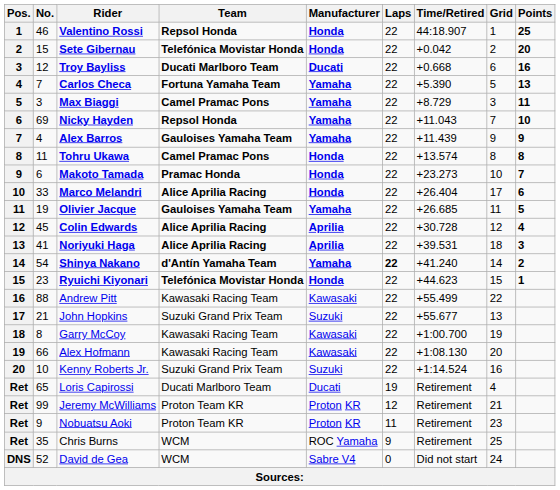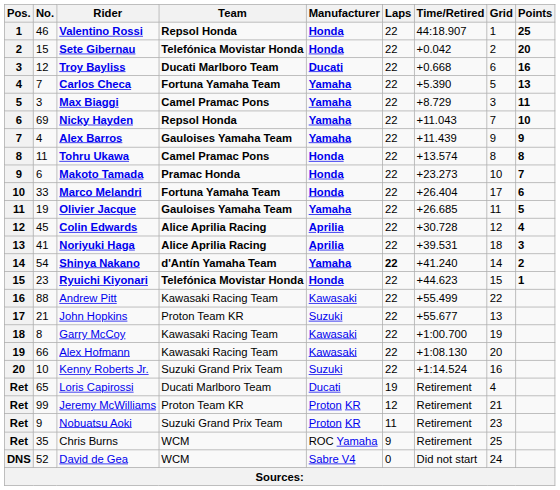 <table class="wikitable" style="font-size: 95%;">
 <tr>
 <th>Pos.</th>
 <th>No.</th>
 <th>Rider</th>
 <th>Team</th>
 <th>Manufacturer</th>
 <th>Laps</th>
 <th>Time/Retired</th>
 <th>Grid</th>
 <th>Points</th>
 </tr>
 <tr>
 <th>1</th>
 <td>46</td>
 <td> <strong><a href='#'>Valentino Rossi</a></strong></td>
 <td><strong>Repsol Honda</strong></td>
 <td><strong><a href='#'>Honda</a></strong></td>
 <td>22</td>
 <td>44:18.907</td>
 <td>1</td>
 <td><strong>25</strong></td>
 </tr>
 <tr>
 <th>2</th>
 <td>15</td>
 <td> <strong><a href='#'>Sete Gibernau</a></strong></td>
 <td><strong>Telefónica Movistar Honda</strong></td>
 <td><strong><a href='#'>Honda</a></strong></td>
 <td>22</td>
 <td>+0.042</td>
 <td>2</td>
 <td><strong>20</strong></td>
 </tr>
 <tr>
 <th>3</th>
 <td>12</td>
 <td> <strong><a href='#'>Troy Bayliss</a></strong></td>
 <td><strong>Ducati Marlboro Team</strong></td>
 <td><strong><a href='#'>Ducati</a></strong></td>
 <td>22</td>
 <td>+0.668</td>
 <td>6</td>
 <td><strong>16</strong></td>
 </tr>
 <tr>
 <th>4</th>
 <td>7</td>
 <td> <strong><a href='#'>Carlos Checa</a></strong></td>
 <td><strong>Fortuna Yamaha Team</strong></td>
 <td><strong><a href='#'>Yamaha</a></strong></td>
 <td>22</td>
 <td>+5.390</td>
 <td>5</td>
 <td><strong>13</strong></td>
 </tr>
 <tr>
 <th>5</th>
 <td>3</td>
 <td> <strong><a href='#'>Max Biaggi</a></strong></td>
 <td><strong>Camel Pramac Pons</strong></td>
 <td><strong><a href='#'>Yamaha</a></strong></td>
 <td>22</td>
 <td>+8.729</td>
 <td>3</td>
 <td><strong>11</strong></td>
 </tr>
 <tr>
 <th>6</th>
 <td>69</td>
 <td> <strong><a href='#'>Nicky Hayden</a></strong></td>
 <td><strong>Repsol Honda</strong></td>
 <td><strong><a href='#'>Yamaha</a></strong></td>
 <td>22</td>
 <td>+11.043</td>
 <td>7</td>
 <td><strong>10</strong></td>
 </tr>
 <tr>
 <th>7</th>
 <td>4</td>
 <td> <strong><a href='#'>Alex Barros</a></strong></td>
 <td><strong>Gauloises Yamaha Team</strong></td>
 <td><strong><a href='#'>Yamaha</a></strong></td>
 <td>22</td>
 <td>+11.439</td>
 <td>9</td>
 <td><strong>9</strong></td>
 </tr>
 <tr>
 <th>8</th>
 <td>11</td>
 <td> <strong><a href='#'>Tohru Ukawa</a></strong></td>
 <td><strong>Camel Pramac Pons</strong></td>
 <td><strong><a href='#'>Honda</a></strong></td>
 <td>22</td>
 <td>+13.574</td>
 <td>8</td>
 <td><strong>8</strong></td>
 </tr>
 <tr>
 <th>9</th>
 <td>6</td>
 <td> <strong><a href='#'>Makoto Tamada</a></strong></td>
 <td><strong>Pramac Honda</strong></td>
 <td><strong><a href='#'>Honda</a></strong></td>
 <td>22</td>
 <td>+23.273</td>
 <td>10</td>
 <td><strong>7</strong></td>
 </tr>
 <tr>
 <th>10</th>
 <td>33</td>
 <td> <strong><a href='#'>Marco Melandri</a></strong></td>
-<td><strong>Alice Aprilia Racing</strong></td>
+<td><strong>Fortuna Yamaha Team</strong></td>
 <td><strong><a href='#'>Honda</a></strong></td>
 <td>22</td>
 <td>+26.404</td>
 <td>17</td>
 <td><strong>6</strong></td>
 </tr>
 <tr>
 <th>11</th>
 <td>19</td>
 <td> <strong><a href='#'>Olivier Jacque</a></strong></td>
 <td><strong>Gauloises Yamaha Team</strong></td>
 <td><strong><a href='#'>Yamaha</a></strong></td>
 <td>22</td>
 <td>+26.685</td>
 <td>11</td>
 <td><strong>5</strong></td>
 </tr>
 <tr>
 <th>12</th>
 <td>45</td>
 <td> <strong><a href='#'>Colin Edwards</a></strong></td>
 <td><strong>Alice Aprilia Racing</strong></td>
 <td><strong><a href='#'>Aprilia</a></strong></td>
 <td>22</td>
 <td>+30.728</td>
 <td>12</td>
 <td><strong>4</strong></td>
 </tr>
 <tr>
 <th>13</th>
 <td>41</td>
 <td> <strong><a href='#'>Noriyuki Haga</a></strong></td>
 <td><strong>Alice Aprilia Racing</strong></td>
 <td><strong><a href='#'>Aprilia</a></strong></td>
 <td>22</td>
 <td>+39.531</td>
 <td>18</td>
 <td><strong>3</strong></td>
 </tr>
 <tr>
 <th>14</th>
 <td>54</td>
 <td> <strong><a href='#'>Shinya Nakano</a></strong></td>
 <td><strong>d'Antín Yamaha Team</strong></td>
 <td><strong><a href='#'>Yamaha</a></strong></td>
 <td><strong>22</strong></td>
 <td>+41.240</td>
 <td>14</td>
 <td><strong>2</strong></td>
 </tr>
 <tr>
 <th>15</th>
 <td>23</td>
 <td> <strong><a href='#'>Ryuichi Kiyonari</a></strong></td>
 <td><strong>Telefónica Movistar Honda</strong></td>
 <td><strong><a href='#'>Honda</a></strong></td>
 <td>22</td>
 <td>+44.623</td>
 <td>15</td>
 <td><strong>1</strong></td>
 </tr>
 <tr>
 <th>16</th>
 <td>88</td>
 <td> <a href='#'>Andrew Pitt</a></td>
 <td>Kawasaki Racing Team</td>
 <td><a href='#'>Kawasaki</a></td>
 <td>22</td>
 <td>+55.499</td>
 <td>22</td>
 <td></td>
 </tr>
 <tr>
 <th>17</th>
 <td>21</td>
 <td> <a href='#'>John Hopkins</a></td>
-<td>Suzuki Grand Prix Team</td>
+<td>Proton Team KR</td>
 <td><a href='#'>Suzuki</a></td>
 <td>22</td>
 <td>+55.677</td>
 <td>13</td>
 <td></td>
 </tr>
 <tr>
 <th>18</th>
 <td>8</td>
 <td> <a href='#'>Garry McCoy</a></td>
 <td>Kawasaki Racing Team</td>
 <td><a href='#'>Kawasaki</a></td>
 <td>22</td>
 <td>+1:00.700</td>
 <td>19</td>
 <td></td>
 </tr>
 <tr>
 <th>19</th>
 <td>66</td>
 <td> <a href='#'>Alex Hofmann</a></td>
 <td>Kawasaki Racing Team</td>
 <td><a href='#'>Kawasaki</a></td>
 <td>22</td>
 <td>+1:08.130</td>
 <td>20</td>
 <td></td>
 </tr>
 <tr>
 <th>20</th>
 <td>10</td>
 <td> <a href='#'>Kenny Roberts Jr.</a></td>
 <td>Suzuki Grand Prix Team</td>
 <td><a href='#'>Suzuki</a></td>
 <td>22</td>
 <td>+1:14.524</td>
 <td>16</td>
 <td></td>
 </tr>
 <tr>
 <th>Ret</th>
 <td>65</td>
 <td> <a href='#'>Loris Capirossi</a></td>
 <td>Ducati Marlboro Team</td>
 <td><a href='#'>Ducati</a></td>
 <td>19</td>
 <td>Retirement</td>
 <td>4</td>
 <td></td>
 </tr>
 <tr>
 <th>Ret</th>
 <td>99</td>
 <td> <a href='#'>Jeremy McWilliams</a></td>
 <td>Proton Team KR</td>
 <td><a href='#'>Proton</a> <a href='#'>KR</a></td>
 <td>12</td>
 <td>Retirement</td>
 <td>21</td>
 <td></td>
 </tr>
 <tr>
 <th>Ret</th>
 <td>9</td>
 <td> <a href='#'>Nobuatsu Aoki</a></td>
-<td>Proton Team KR</td>
+<td>Suzuki Grand Prix Team</td>
 <td><a href='#'>Proton</a> <a href='#'>KR</a></td>
 <td>11</td>
 <td>Retirement</td>
 <td>23</td>
 <td></td>
 </tr>
 <tr>
 <th>Ret</th>
 <td>35</td>
 <td> Chris Burns</td>
 <td>WCM</td>
 <td>ROC <a href='#'>Yamaha</a></td>
 <td>9</td>
 <td>Retirement</td>
 <td>25</td>
 <td></td>
 </tr>
 <tr>
 <th>DNS</th>
 <td>52</td>
 <td> <a href='#'>David de Gea</a></td>
 <td>WCM</td>
 <td><a href='#'>Sabre V4</a></td>
 <td>0</td>
 <td>Did not start</td>
 <td>24</td>
 <td></td>
 </tr>
 <tr>
 <th colspan=9>Sources: </th>
 </tr>
 </table>
